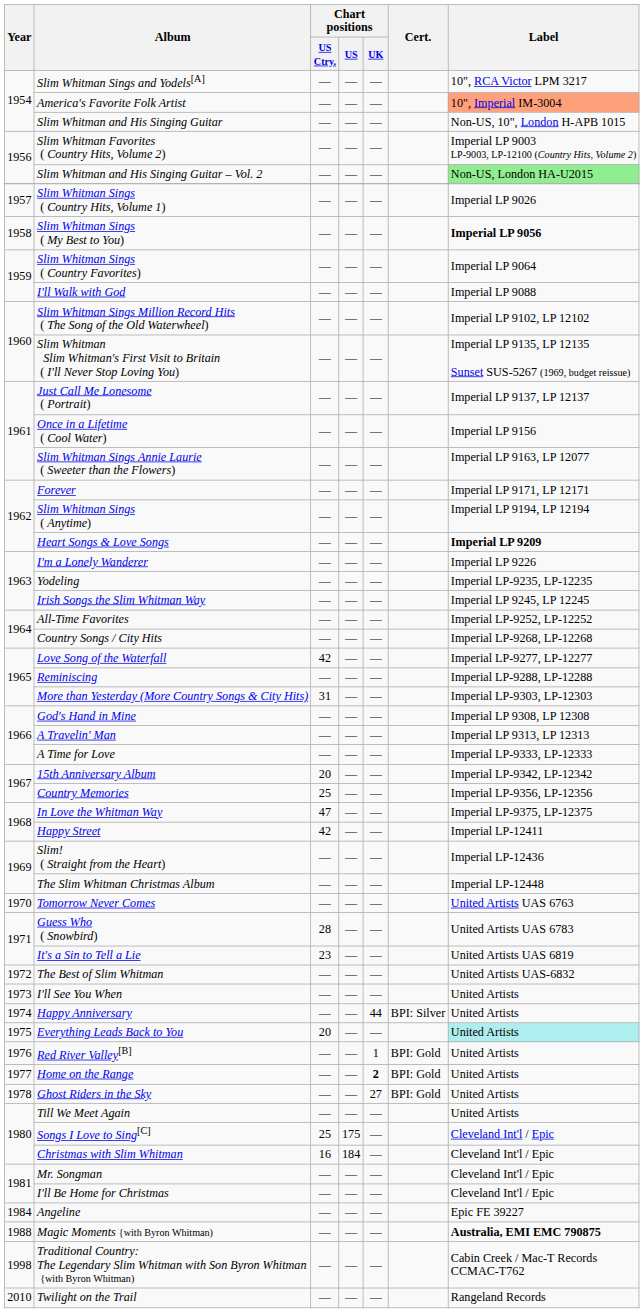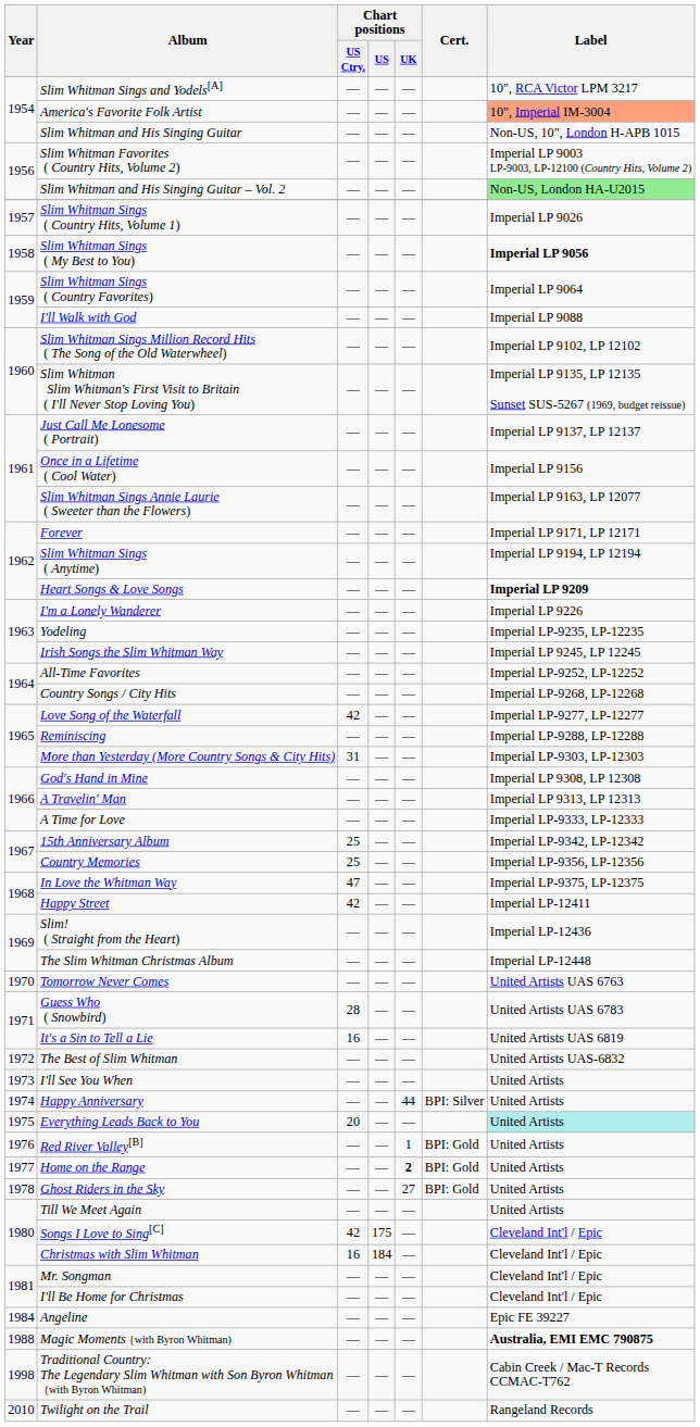 <table class="wikitable">
 <tr>
 <th rowspan="2">Year</th>
 <th rowspan="2">Album</th>
 <th colspan="3">Chart positions</th>
 <th rowspan="2">Cert.<br></th>
 <th rowspan="2">Label</th>
 </tr>
 <tr>
 <th style="width:25px;"><small><a href='#'>US<br>Ctry.</a><br></small></th>
 <th style="width:25px;"><small><a href='#'>US</a><br></small></th>
 <th style="width:25px;"><small><a href='#'>UK</a><br></small></th>
 </tr>
 <tr>
 <td rowspan="3">1954</td>
 <td><em>Slim Whitman Sings and Yodels</em><sup>[A]</sup></td>
 <td style="text-align:center;">—</td>
 <td style="text-align:center;">—</td>
 <td style="text-align:center;">—</td>
 <td></td>
 <td>10", <a href='#'>RCA Victor</a> LPM 3217</td>
 </tr>
 <tr>
 <td><em>America's Favorite Folk Artist</em></td>
 <td style="text-align:center;">—</td>
 <td style="text-align:center;">—</td>
 <td style="text-align:center;">—</td>
 <td></td>
 <td style="background: lightsalmon;">10", <a href='#'>Imperial</a> IM-3004</td>
 </tr>
 <tr>
 <td><em>Slim Whitman and His Singing Guitar</em></td>
 <td style="text-align:center;">—</td>
 <td style="text-align:center;">—</td>
 <td style="text-align:center;">—</td>
 <td></td>
 <td>Non-US, 10", <a href='#'>London</a> H-APB 1015</td>
 </tr>
 <tr>
 <td rowspan="2">1956</td>
 <td><em>Slim Whitman Favorites</em><br> ( <em>Country Hits, Volume 2</em>)</td>
 <td style="text-align:center;">—</td>
 <td style="text-align:center;">—</td>
 <td style="text-align:center;">—</td>
 <td></td>
 <td>Imperial LP 9003<br><small>LP-9003, LP-12100 (<em>Country Hits, Volume 2</em>)</small></td>
 </tr>
 <tr>
 <td><em>Slim Whitman and His Singing Guitar – Vol. 2</em></td>
 <td style="text-align:center;">—</td>
 <td style="text-align:center;">—</td>
 <td style="text-align:center;">—</td>
 <td></td>
 <td style="background: lightgreen;">Non-US, London HA-U2015</td>
 </tr>
 <tr>
 </tr>
 <tr>
 <td>1957</td>
 <td><em><a href='#'>Slim Whitman Sings</a></em><br> ( <em>Country Hits, Volume 1</em>)</td>
 <td style="text-align:center;">—</td>
 <td style="text-align:center;">—</td>
 <td style="text-align:center;">—</td>
 <td></td>
 <td>Imperial LP 9026<br></td>
 </tr>
 <tr>
 <td>1958</td>
 <td><em><a href='#'>Slim Whitman Sings</a></em><br> ( <em>My Best to You</em>)</td>
 <td style="text-align:center;">—</td>
 <td style="text-align:center;">—</td>
 <td style="text-align:center;">—</td>
 <td></td>
 <td><strong>Imperial LP 9056<br></strong></td>
 </tr>
 <tr>
 <td rowspan="2">1959</td>
 <td><em><a href='#'>Slim Whitman Sings</a></em><br> ( <em>Country Favorites</em>)</td>
 <td style="text-align:center;">—</td>
 <td style="text-align:center;">—</td>
 <td style="text-align:center;">—</td>
 <td></td>
 <td>Imperial LP 9064<br></td>
 </tr>
 <tr>
 <td><em><a href='#'>I'll Walk with God</a></em></td>
 <td style="text-align:center;">—</td>
 <td style="text-align:center;">—</td>
 <td style="text-align:center;">—</td>
 <td></td>
 <td>Imperial LP 9088<br></td>
 </tr>
 <tr>
 <td rowspan="2">1960</td>
 <td><em><a href='#'>Slim Whitman Sings Million Record Hits</a></em><br> ( <em>The Song of the Old Waterwheel</em>)</td>
 <td style="text-align:center;">—</td>
 <td style="text-align:center;">—</td>
 <td style="text-align:center;">—</td>
 <td></td>
 <td>Imperial LP 9102, LP 12102<br></td>
 </tr>
 <tr>
 <td><em>Slim Whitman</em><br>  <em>Slim Whitman's First Visit to Britain</em><br> ( <em>I'll Never Stop Loving You</em>)</td>
 <td style="text-align:center;">—</td>
 <td style="text-align:center;">—</td>
 <td style="text-align:center;">—</td>
 <td></td>
 <td>Imperial LP 9135, LP 12135<br><br><a href='#'>Sunset</a> SUS-5267 <small>(1969, budget reissue)</small></td>
 </tr>
 <tr>
 <td rowspan="3">1961</td>
 <td><em><a href='#'>Just Call Me Lonesome</a></em><br> ( <em>Portrait</em>)</td>
 <td style="text-align:center;">—</td>
 <td style="text-align:center;">—</td>
 <td style="text-align:center;">—</td>
 <td></td>
 <td>Imperial LP 9137, LP 12137<br></td>
 </tr>
 <tr>
 <td><em><a href='#'>Once in a Lifetime</a></em><br> ( <em>Cool Water</em>)</td>
 <td style="text-align:center;">—</td>
 <td style="text-align:center;">—</td>
 <td style="text-align:center;">—</td>
 <td></td>
 <td>Imperial LP 9156<br></td>
 </tr>
 <tr>
 <td><em><a href='#'>Slim Whitman Sings Annie Laurie</a></em><br> ( <em>Sweeter than the Flowers</em>)</td>
 <td style="text-align:center;">—</td>
 <td style="text-align:center;">—</td>
 <td style="text-align:center;">—</td>
 <td></td>
 <td>Imperial LP 9163, LP 12077<br><br></td>
 </tr>
 <tr>
 <td rowspan="3">1962</td>
 <td><em><a href='#'>Forever</a></em></td>
 <td style="text-align:center;">—</td>
 <td style="text-align:center;">—</td>
 <td style="text-align:center;">—</td>
 <td></td>
 <td>Imperial LP 9171, LP 12171</td>
 </tr>
 <tr>
 <td><em><a href='#'>Slim Whitman Sings</a></em><br> ( <em>Anytime</em>)</td>
 <td style="text-align:center;">—</td>
 <td style="text-align:center;">—</td>
 <td style="text-align:center;">—</td>
 <td></td>
 <td>Imperial LP 9194, LP 12194<br><br></td>
 </tr>
 <tr>
 <td><em><a href='#'>Heart Songs & Love Songs</a></em><br></td>
 <td style="text-align:center;">—</td>
 <td style="text-align:center;">—</td>
 <td style="text-align:center;">—</td>
 <td></td>
 <td><strong>Imperial LP 9209<br></strong></td>
 </tr>
 <tr>
 <td rowspan="3">1963</td>
 <td><em><a href='#'>I'm a Lonely Wanderer</a></em></td>
 <td style="text-align:center;">—</td>
 <td style="text-align:center;">—</td>
 <td style="text-align:center;">—</td>
 <td></td>
 <td>Imperial LP 9226</td>
 </tr>
 <tr>
 <td><em>Yodeling</em></td>
 <td style="text-align:center;">—</td>
 <td style="text-align:center;">—</td>
 <td style="text-align:center;">—</td>
 <td></td>
 <td>Imperial LP-9235, LP-12235</td>
 </tr>
 <tr>
 <td><em><a href='#'>Irish Songs the Slim Whitman Way</a></em></td>
 <td style="text-align:center;">—</td>
 <td style="text-align:center;">—</td>
 <td style="text-align:center;">—</td>
 <td></td>
 <td>Imperial LP 9245, LP 12245</td>
 </tr>
 <tr>
 <td rowspan="2">1964</td>
 <td><em>All-Time Favorites</em></td>
 <td style="text-align:center;">—</td>
 <td style="text-align:center;">—</td>
 <td style="text-align:center;">—</td>
 <td></td>
 <td>Imperial LP-9252, LP-12252<br></td>
 </tr>
 <tr>
 <td><em>Country Songs / City Hits</em></td>
 <td style="text-align:center;">—</td>
 <td style="text-align:center;">—</td>
 <td style="text-align:center;">—</td>
 <td></td>
 <td>Imperial LP-9268, LP-12268</td>
 </tr>
 <tr>
 <td rowspan="3">1965</td>
 <td><em><a href='#'>Love Song of the Waterfall</a></em></td>
 <td style="text-align:center;">42</td>
 <td style="text-align:center;">—</td>
 <td style="text-align:center;">—</td>
 <td></td>
 <td>Imperial LP-9277, LP-12277</td>
 </tr>
 <tr>
 <td><em><a href='#'>Reminiscing</a></em></td>
 <td style="text-align:center;">—</td>
 <td style="text-align:center;">—</td>
 <td style="text-align:center;">—</td>
 <td></td>
 <td>Imperial LP-9288, LP-12288</td>
 </tr>
 <tr>
 <td><em><a href='#'>More than Yesterday (More Country Songs & City Hits)</a></em></td>
 <td style="text-align:center;">31</td>
 <td style="text-align:center;">—</td>
 <td style="text-align:center;">—</td>
 <td></td>
 <td>Imperial LP-9303, LP-12303</td>
 </tr>
 <tr>
 <td rowspan="3">1966</td>
 <td><em><a href='#'>God's Hand in Mine</a></em></td>
 <td style="text-align:center;">—</td>
 <td style="text-align:center;">—</td>
 <td style="text-align:center;">—</td>
 <td></td>
 <td>Imperial LP 9308, LP 12308</td>
 </tr>
 <tr>
 <td><em><a href='#'>A Travelin' Man</a></em></td>
 <td style="text-align:center;">—</td>
 <td style="text-align:center;">—</td>
 <td style="text-align:center;">—</td>
 <td></td>
 <td>Imperial LP 9313, LP 12313</td>
 </tr>
 <tr>
 <td><em>A Time for Love</em></td>
 <td style="text-align:center;">—</td>
 <td style="text-align:center;">—</td>
 <td style="text-align:center;">—</td>
 <td></td>
 <td>Imperial LP-9333, LP-12333</td>
 </tr>
 <tr>
 <td rowspan="2">1967</td>
 <td><em><a href='#'>15th Anniversary Album</a></em></td>
-<td style="text-align:center;">20</td>
+<td style="text-align:center;">25</td>
 <td style="text-align:center;">—</td>
 <td style="text-align:center;">—</td>
 <td></td>
 <td>Imperial LP-9342, LP-12342</td>
 </tr>
 <tr>
 <td><em><a href='#'>Country Memories</a></em></td>
 <td style="text-align:center;">25</td>
 <td style="text-align:center;">—</td>
 <td style="text-align:center;">—</td>
 <td></td>
 <td>Imperial LP-9356, LP-12356</td>
 </tr>
 <tr>
 <td rowspan="2">1968</td>
 <td><em><a href='#'>In Love the Whitman Way</a></em></td>
 <td style="text-align:center;">47</td>
 <td style="text-align:center;">—</td>
 <td style="text-align:center;">—</td>
 <td></td>
 <td>Imperial LP-9375, LP-12375</td>
 </tr>
 <tr>
 <td><em><a href='#'>Happy Street</a></em></td>
 <td style="text-align:center;">42</td>
 <td style="text-align:center;">—</td>
 <td style="text-align:center;">—</td>
 <td></td>
 <td>Imperial LP-12411</td>
 </tr>
 <tr>
 <td rowspan="2">1969</td>
 <td><em>Slim!</em><br> ( <em>Straight from the Heart</em>)</td>
 <td style="text-align:center;">—</td>
 <td style="text-align:center;">—</td>
 <td style="text-align:center;">—</td>
 <td></td>
 <td>Imperial LP-12436</td>
 </tr>
 <tr>
 <td><em>The Slim Whitman Christmas Album</em></td>
 <td style="text-align:center;">—</td>
 <td style="text-align:center;">—</td>
 <td style="text-align:center;">—</td>
 <td></td>
 <td>Imperial LP-12448</td>
 </tr>
 <tr>
 <td>1970</td>
 <td><em><a href='#'>Tomorrow Never Comes</a></em></td>
 <td style="text-align:center;">—</td>
 <td style="text-align:center;">—</td>
 <td style="text-align:center;">—</td>
 <td></td>
 <td><a href='#'>United Artists</a> UAS 6763</td>
 </tr>
 <tr>
 <td rowspan="2">1971</td>
 <td><em><a href='#'>Guess Who</a></em><br> ( <em>Snowbird</em>)</td>
 <td style="text-align:center;">28</td>
 <td style="text-align:center;">—</td>
 <td style="text-align:center;">—</td>
 <td></td>
 <td>United Artists UAS 6783<br></td>
 </tr>
 <tr>
 <td><em><a href='#'>It's a Sin to Tell a Lie</a></em></td>
-<td style="text-align:center;">23</td>
+<td style="text-align:center;">16</td>
 <td style="text-align:center;">—</td>
 <td style="text-align:center;">—</td>
 <td></td>
 <td>United Artists UAS 6819</td>
 </tr>
 <tr>
 <td>1972</td>
 <td><em>The Best of Slim Whitman</em></td>
 <td style="text-align:center;">—</td>
 <td style="text-align:center;">—</td>
 <td style="text-align:center;">—</td>
 <td></td>
 <td>United Artists UAS-6832</td>
 </tr>
 <tr>
 <td>1973</td>
 <td><em>I'll See You When</em></td>
 <td style="text-align:center;">—</td>
 <td style="text-align:center;">—</td>
 <td style="text-align:center;">—</td>
 <td></td>
 <td>United Artists</td>
 </tr>
 <tr>
 <td>1974</td>
 <td><em><a href='#'>Happy Anniversary</a></em></td>
 <td style="text-align:center;">—</td>
 <td style="text-align:center;">—</td>
 <td style="text-align:center;">44</td>
 <td>BPI: Silver</td>
 <td>United Artists</td>
 </tr>
 <tr>
 <td>1975</td>
 <td><em><a href='#'>Everything Leads Back to You</a></em></td>
 <td style="text-align:center;">20</td>
 <td style="text-align:center;">—</td>
 <td style="text-align:center;">—</td>
 <td></td>
 <td style="background: paleturquoise;">United Artists</td>
 </tr>
 <tr>
 <td>1976</td>
 <td><em><a href='#'>Red River Valley</a></em><sup>[B]</sup></td>
 <td style="text-align:center;">—</td>
 <td style="text-align:center;">—</td>
 <td style="text-align:center;">1</td>
 <td>BPI: Gold</td>
 <td>United Artists</td>
 </tr>
 <tr>
 <td>1977</td>
 <td><em><a href='#'>Home on the Range</a></em></td>
 <td style="text-align:center;">—</td>
 <td style="text-align:center;">—</td>
 <td style="text-align:center;"><strong>2</strong></td>
 <td>BPI: Gold</td>
 <td>United Artists</td>
 </tr>
 <tr>
 <td>1978</td>
 <td><em><a href='#'>Ghost Riders in the Sky</a></em></td>
 <td style="text-align:center;">—</td>
 <td style="text-align:center;">—</td>
 <td style="text-align:center;">27</td>
 <td>BPI: Gold</td>
 <td>United Artists</td>
 </tr>
 <tr>
 <td rowspan="3">1980</td>
 <td><em>Till We Meet Again</em></td>
 <td style="text-align:center;">—</td>
 <td style="text-align:center;">—</td>
 <td style="text-align:center;">—</td>
 <td></td>
 <td>United Artists</td>
 </tr>
 <tr>
 <td><em><a href='#'>Songs I Love to Sing</a></em><sup>[C]</sup></td>
-<td style="text-align:center;">25</td>
+<td style="text-align:center;">42</td>
 <td style="text-align:center;">175</td>
 <td style="text-align:center;">—</td>
 <td></td>
 <td><a href='#'>Cleveland Int'l</a> / <a href='#'>Epic</a></td>
 </tr>
 <tr>
 <td><em><a href='#'>Christmas with Slim Whitman</a></em></td>
 <td style="text-align:center;">16</td>
 <td style="text-align:center;">184</td>
 <td style="text-align:center;">—</td>
 <td></td>
 <td>Cleveland Int'l / Epic</td>
 </tr>
 <tr>
 <td rowspan="2">1981</td>
 <td><em>Mr. Songman</em></td>
 <td style="text-align:center;">—</td>
 <td style="text-align:center;">—</td>
 <td style="text-align:center;">—</td>
 <td></td>
 <td>Cleveland Int'l / Epic</td>
 </tr>
 <tr>
 <td><em>I'll Be Home for Christmas</em></td>
 <td style="text-align:center;">—</td>
 <td style="text-align:center;">—</td>
 <td style="text-align:center;">—</td>
 <td></td>
 <td>Cleveland Int'l / Epic</td>
 </tr>
 <tr>
 <td>1984</td>
 <td><em>Angeline</em></td>
 <td style="text-align:center;">—</td>
 <td style="text-align:center;">—</td>
 <td style="text-align:center;">—</td>
 <td></td>
 <td>Epic FE 39227</td>
 </tr>
 <tr>
 <td>1988</td>
 <td><em>Magic Moments</em> <small>{with Byron Whitman)</small></td>
 <td style="text-align:center;">—</td>
 <td style="text-align:center;">—</td>
 <td style="text-align:center;">—</td>
 <td></td>
 <td><strong>Australia, EMI EMC 790875</strong></td>
 </tr>
 <tr>
 <td>1998</td>
 <td><em>Traditional Country:<br>The Legendary Slim Whitman with Son Byron Whitman</em><br> <small>{with Byron Whitman)</small></td>
 <td style="text-align:center;">—</td>
 <td style="text-align:center;">—</td>
 <td style="text-align:center;">—</td>
 <td></td>
 <td>Cabin Creek / Mac-T Records<br>CCMAC-T762</td>
 </tr>
 <tr>
 <td>2010</td>
 <td><em>Twilight on the Trail</em></td>
 <td style="text-align:center;">—</td>
 <td style="text-align:center;">—</td>
 <td style="text-align:center;">—</td>
 <td></td>
 <td>Rangeland Records</td>
 </tr>
 </table>
